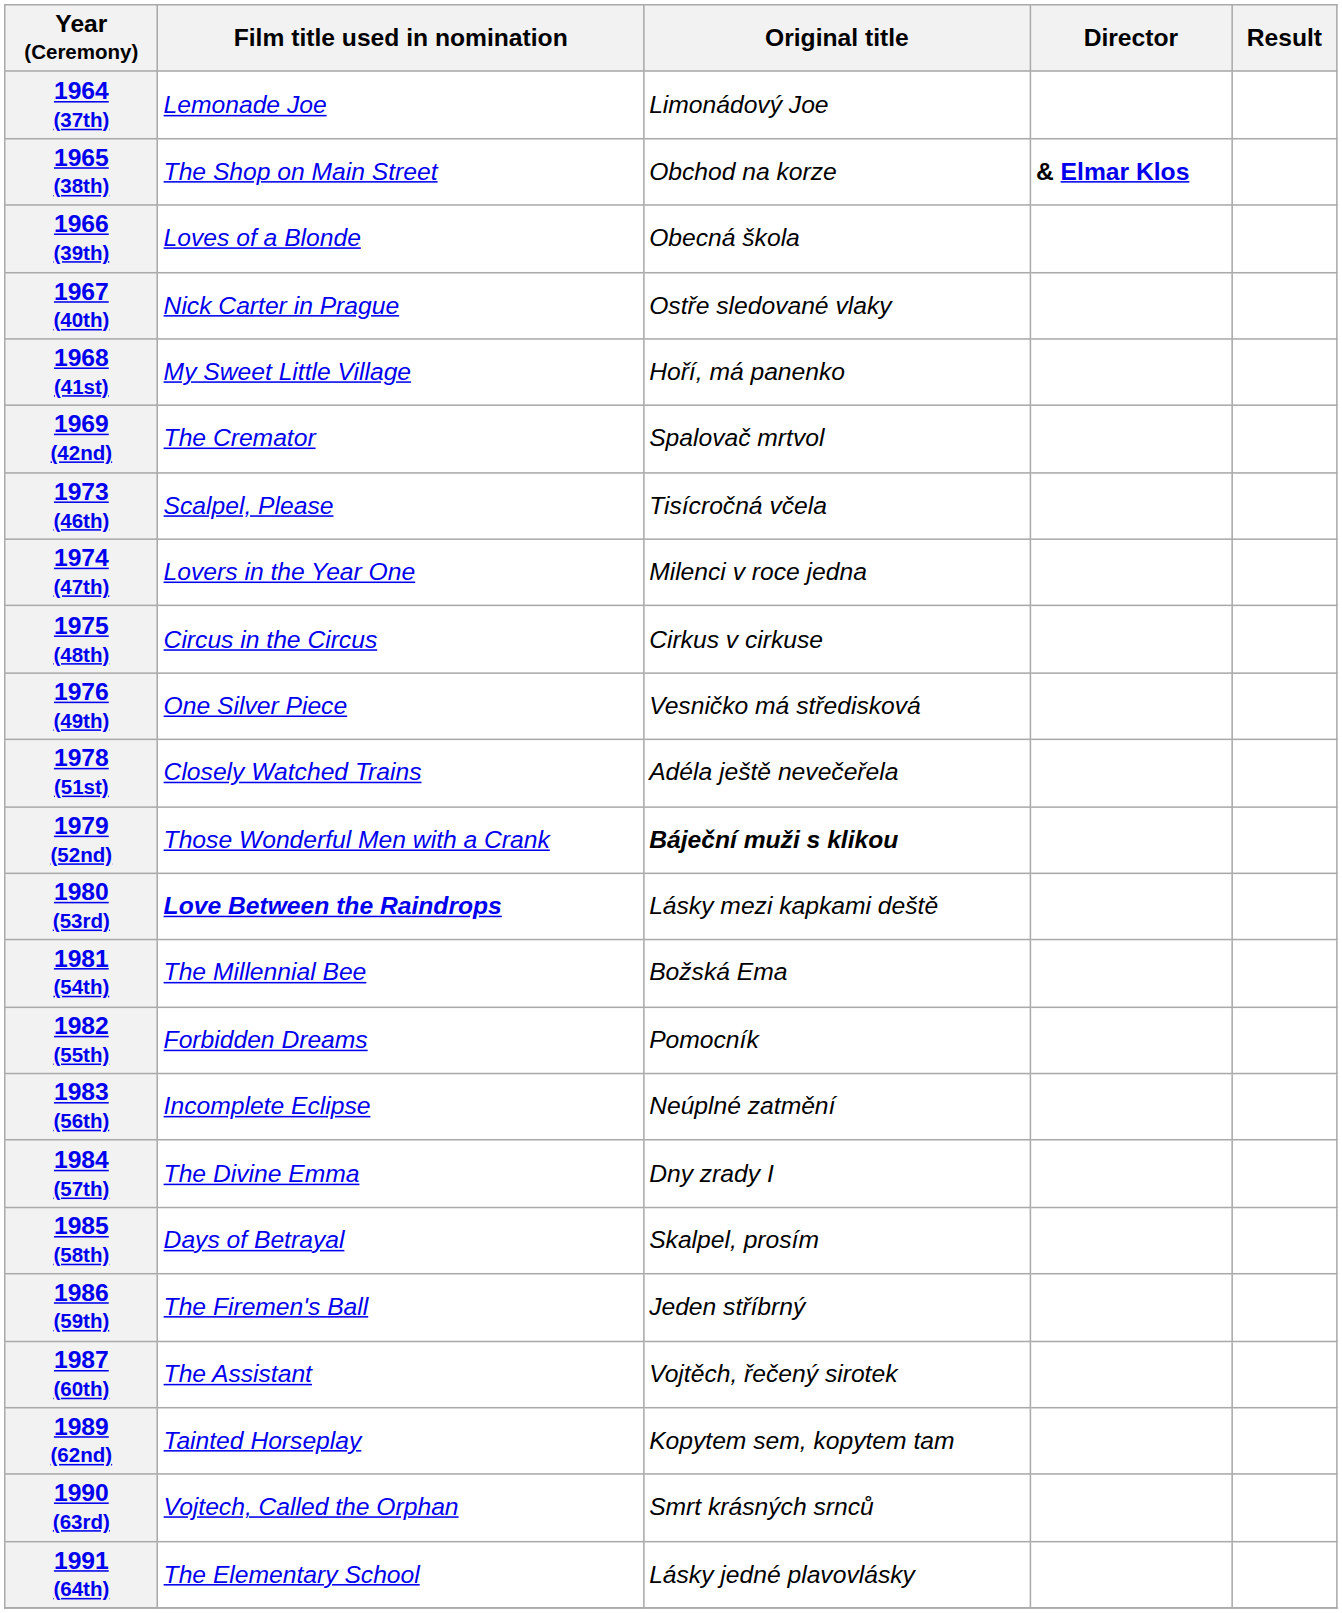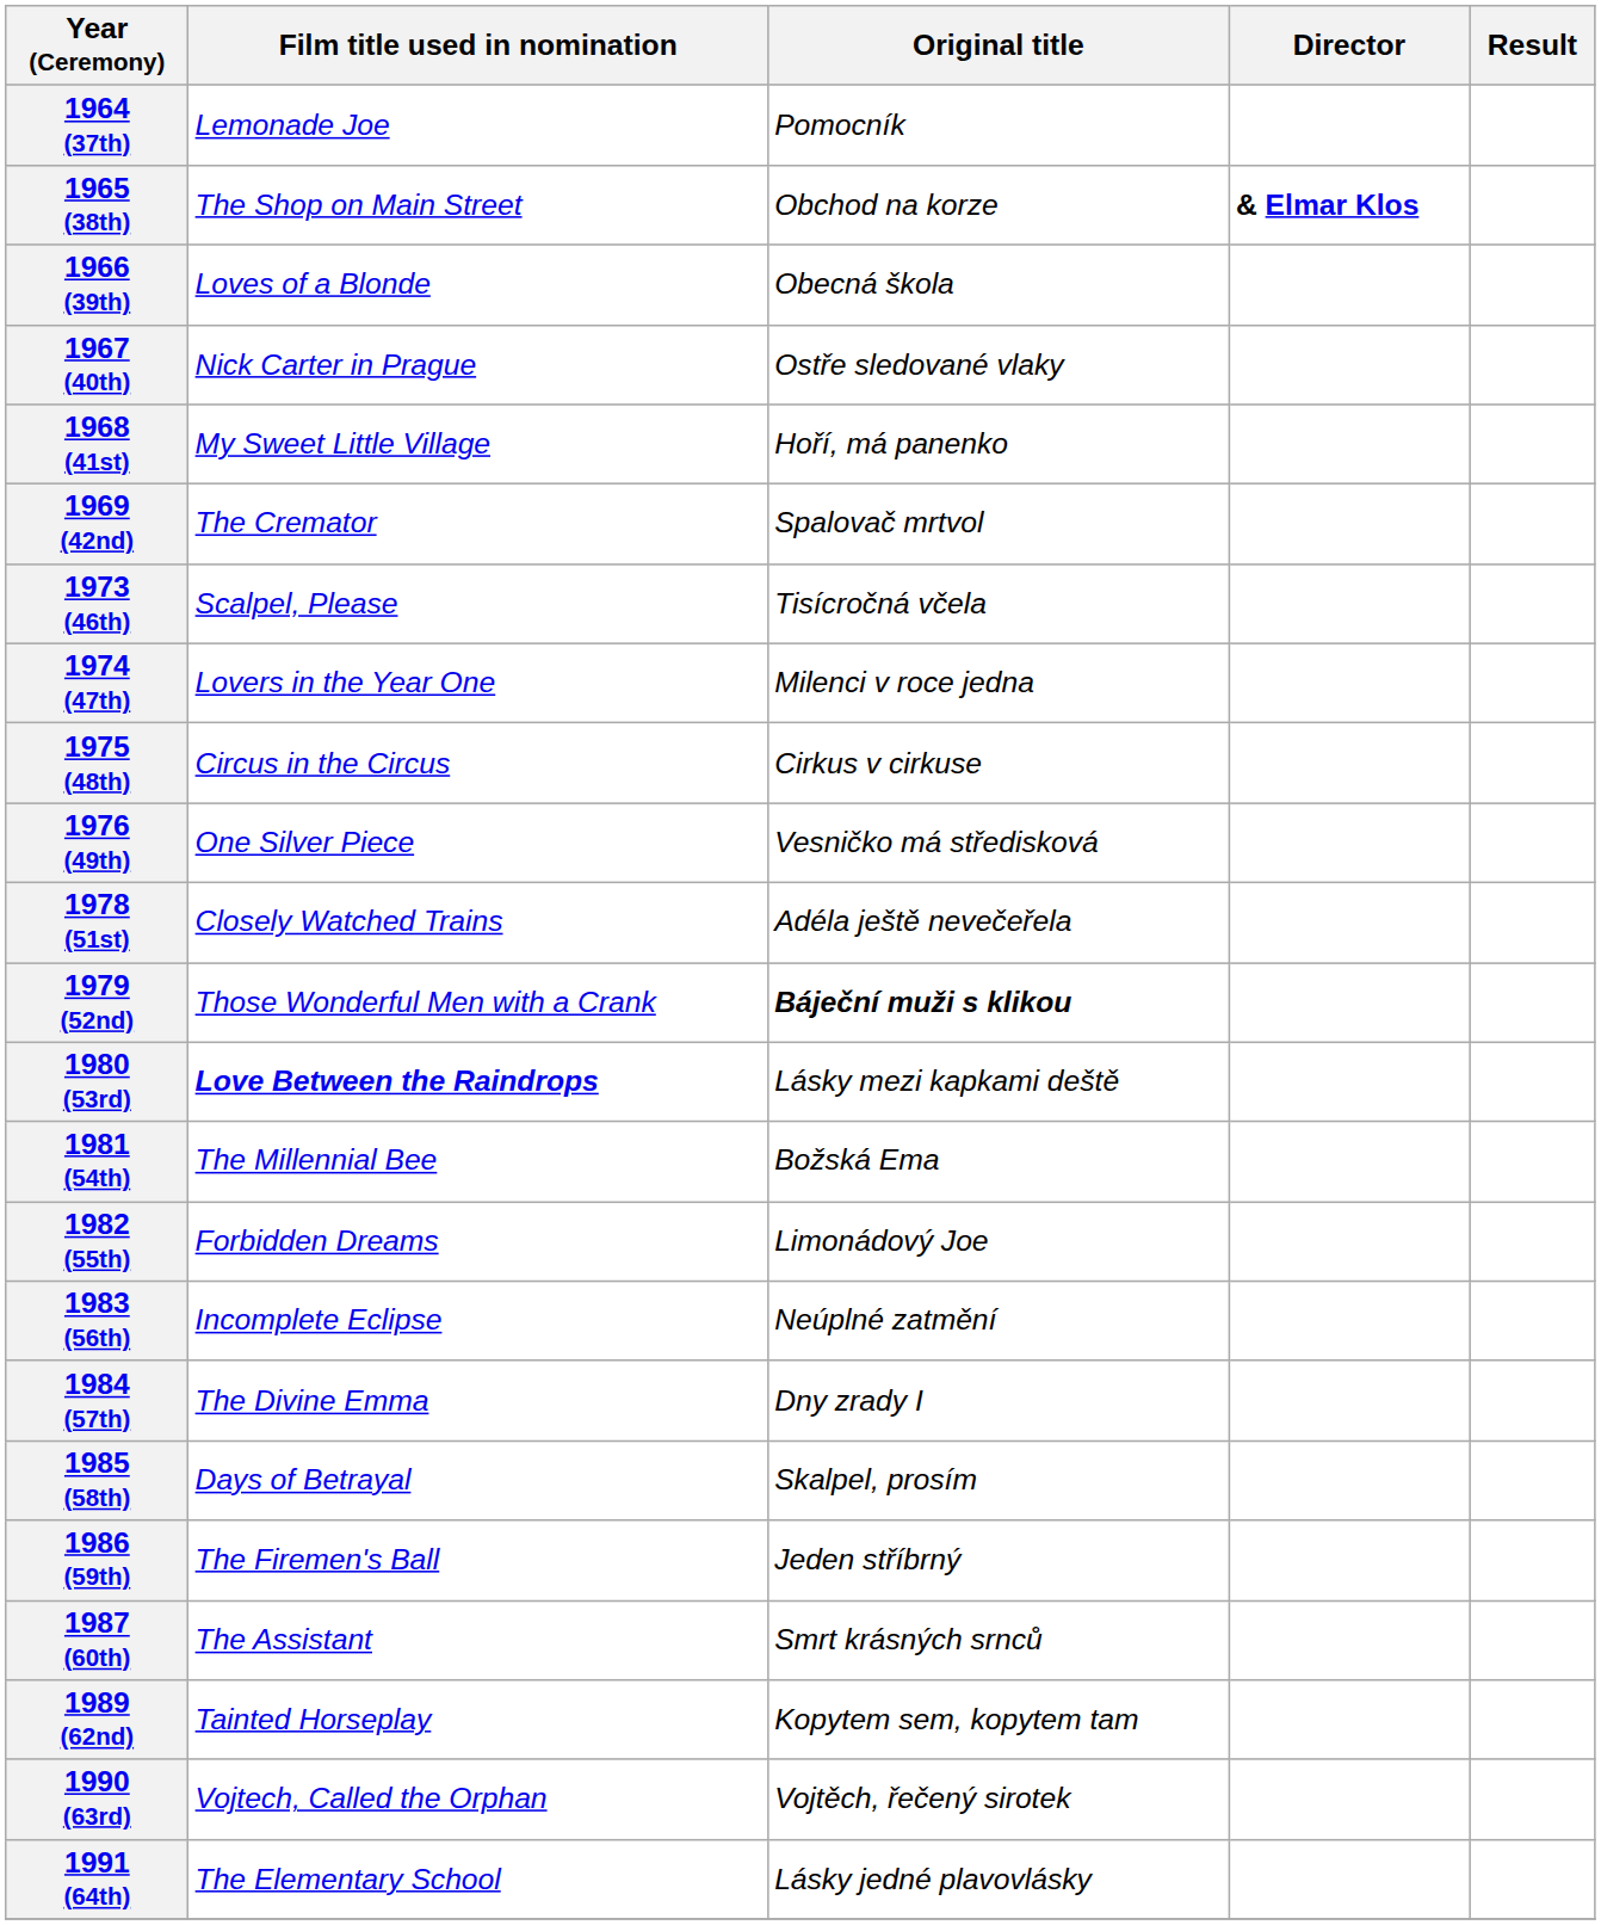 <table class="wikitable sortable" width="98%" style="background:#ffffff;">
 <tr>
 <th>Year<br><small>(Ceremony)</small></th>
 <th>Film title used in nomination</th>
 <th>Original title</th>
 <th>Director</th>
 <th>Result</th>
 </tr>
 <tr>
 <th align="center"><a href='#'>1964</a><br><small><a href='#'>(37th)</a></small></th>
 <td><em><a href='#'>Lemonade Joe</a></em></td>
-<td><em>Limonádový Joe</em></td>
+<td><em>Pomocník</em></td>
 <td></td>
 <td></td>
 </tr>
 <tr>
 <th align="center"><a href='#'>1965</a><br><small><a href='#'>(38th)</a></small></th>
 <td><em><a href='#'>The Shop on Main Street</a></em></td>
 <td><em>Obchod na korze</em></td>
 <td><strong> & <a href='#'>Elmar Klos</a></strong></td>
 <td></td>
 </tr>
 <tr>
 <th align="center"><a href='#'>1966</a><br><small><a href='#'>(39th)</a></small></th>
 <td><em><a href='#'>Loves of a Blonde</a></em></td>
 <td><em>Obecná škola</em></td>
 <td></td>
 <td></td>
 </tr>
 <tr>
 <th align="center"><a href='#'>1967</a><br><small><a href='#'>(40th)</a></small></th>
 <td><em><a href='#'>Nick Carter in Prague</a></em></td>
 <td><em>Ostře sledované vlaky</em></td>
 <td></td>
 <td></td>
 </tr>
 <tr>
 <th align="center"><a href='#'>1968</a><br><small><a href='#'>(41st)</a></small></th>
 <td><em><a href='#'>My Sweet Little Village</a></em></td>
 <td><em>Hoří, má panenko</em></td>
 <td></td>
 <td></td>
 </tr>
 <tr>
 <th align="center"><a href='#'>1969</a><br><small><a href='#'>(42nd)</a></small></th>
 <td><em><a href='#'>The Cremator</a></em></td>
 <td><em>Spalovač mrtvol</em></td>
 <td></td>
 <td></td>
 </tr>
 <tr>
 <th align="center"><a href='#'>1973</a><br><small><a href='#'>(46th)</a></small></th>
 <td><em><a href='#'>Scalpel, Please</a></em></td>
 <td><em>Tisícročná včela</em></td>
 <td></td>
 <td></td>
 </tr>
 <tr>
 <th align="center"><a href='#'>1974</a><br><small><a href='#'>(47th)</a></small></th>
 <td><em><a href='#'>Lovers in the Year One</a></em></td>
 <td><em>Milenci v roce jedna</em></td>
 <td></td>
 <td></td>
 </tr>
 <tr>
 <th align="center"><a href='#'>1975</a><br><small><a href='#'>(48th)</a></small></th>
 <td><em><a href='#'>Circus in the Circus</a></em></td>
 <td><em>Cirkus v cirkuse</em></td>
 <td></td>
 <td></td>
 </tr>
 <tr>
 <th align="center"><a href='#'>1976</a><br><small><a href='#'>(49th)</a></small></th>
 <td><em><a href='#'>One Silver Piece</a></em></td>
 <td><em>Vesničko má středisková</em></td>
 <td></td>
 <td></td>
 </tr>
 <tr>
 <th align="center"><a href='#'>1978</a><br><small><a href='#'>(51st)</a></small></th>
 <td><em><a href='#'>Closely Watched Trains</a></em></td>
 <td><em>Adéla ještě nevečeřela</em></td>
 <td></td>
 <td></td>
 </tr>
 <tr>
 <th align="center"><a href='#'>1979</a><br><small><a href='#'>(52nd)</a></small></th>
 <td><em><a href='#'>Those Wonderful Men with a Crank</a></em></td>
 <td><strong><em>Báječní muži s klikou</em></strong></td>
 <td></td>
 <td></td>
 </tr>
 <tr>
 <th align="center"><a href='#'>1980</a><br><small><a href='#'>(53rd)</a></small></th>
 <td><strong><em><a href='#'>Love Between the Raindrops</a></em></strong></td>
 <td><em>Lásky mezi kapkami deště</em></td>
 <td></td>
 <td></td>
 </tr>
 <tr>
 <th align="center"><a href='#'>1981</a><br><small><a href='#'>(54th)</a></small></th>
 <td><em><a href='#'>The Millennial Bee</a></em></td>
 <td><em>Božská Ema</em></td>
 <td></td>
 <td></td>
 </tr>
 <tr>
 <th align="center"><a href='#'>1982</a><br><small><a href='#'>(55th)</a></small></th>
 <td><em><a href='#'>Forbidden Dreams</a></em></td>
-<td><em>Pomocník</em></td>
+<td><em>Limonádový Joe</em></td>
 <td></td>
 <td></td>
 </tr>
 <tr>
 <th align="center"><a href='#'>1983</a><br><small><a href='#'>(56th)</a></small></th>
 <td><em><a href='#'>Incomplete Eclipse</a></em></td>
 <td><em>Neúplné zatmění</em></td>
 <td></td>
 <td></td>
 </tr>
 <tr>
 <th align="center"><a href='#'>1984</a><br><small><a href='#'>(57th)</a></small></th>
 <td><em><a href='#'>The Divine Emma</a></em></td>
 <td><em>Dny zrady I</em></td>
 <td></td>
 <td></td>
 </tr>
 <tr>
 <th align="center"><a href='#'>1985</a><br><small><a href='#'>(58th)</a></small></th>
 <td><em><a href='#'>Days of Betrayal</a></em></td>
 <td><em>Skalpel, prosím</em></td>
 <td></td>
 <td></td>
 </tr>
 <tr>
 <th align="center"><a href='#'>1986</a><br><small><a href='#'>(59th)</a></small></th>
 <td><em><a href='#'>The Firemen's Ball</a></em></td>
 <td><em>Jeden stříbrný</em></td>
 <td></td>
 <td></td>
 </tr>
 <tr>
 <th align="center"><a href='#'>1987</a><br><small><a href='#'>(60th)</a></small></th>
 <td><em><a href='#'>The Assistant</a></em></td>
-<td><em>Vojtěch, řečený sirotek</em></td>
+<td><em>Smrt krásných srnců</em></td>
 <td></td>
 <td></td>
 </tr>
 <tr>
 <th align="center"><a href='#'>1989</a><br><small><a href='#'>(62nd)</a></small></th>
 <td><em><a href='#'>Tainted Horseplay</a></em></td>
 <td><em>Kopytem sem, kopytem tam</em></td>
 <td></td>
 <td></td>
 </tr>
 <tr>
 <th align="center"><a href='#'>1990</a><br><small><a href='#'>(63rd)</a></small></th>
 <td><em><a href='#'>Vojtech, Called the Orphan</a></em></td>
-<td><em>Smrt krásných srnců</em></td>
+<td><em>Vojtěch, řečený sirotek</em></td>
 <td></td>
 <td></td>
 </tr>
 <tr>
 <th align="center"><a href='#'>1991</a><br><small><a href='#'>(64th)</a></small></th>
 <td><em><a href='#'>The Elementary School</a></em></td>
 <td><em>Lásky jedné plavovlásky</em></td>
 <td></td>
 <td></td>
 </tr>
 <tr>
 </tr>
 </table>
